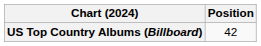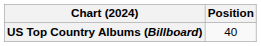 <table class="wikitable plainrowheaders" style="text-align:center">
 <tr>
 <th scope="col">Chart (2024)</th>
 <th scope="col">Position</th>
 </tr>
 <tr>
 <th scope="row">US Top Country Albums (<em>Billboard</em>)</th>
-<td>42</td>
+<td>40</td>
 </tr>
 </table>
